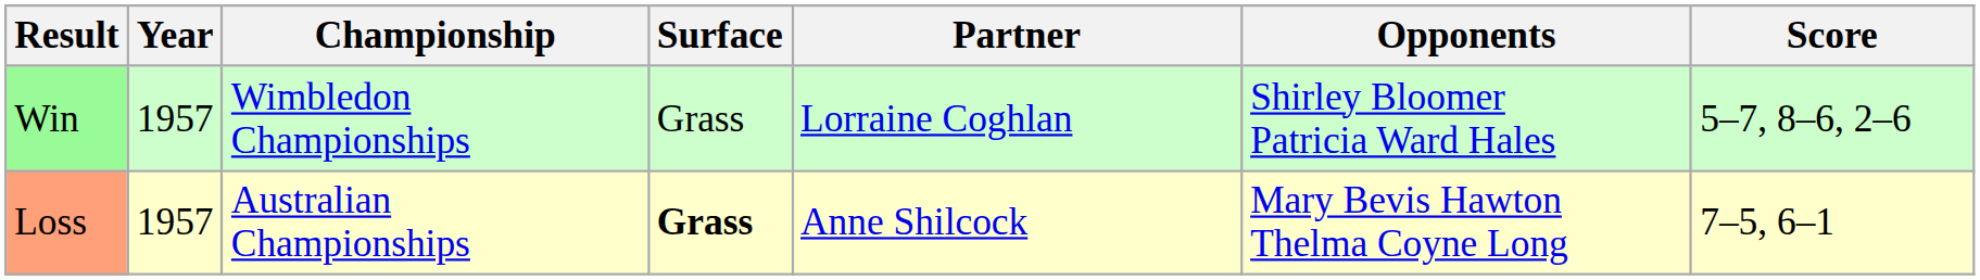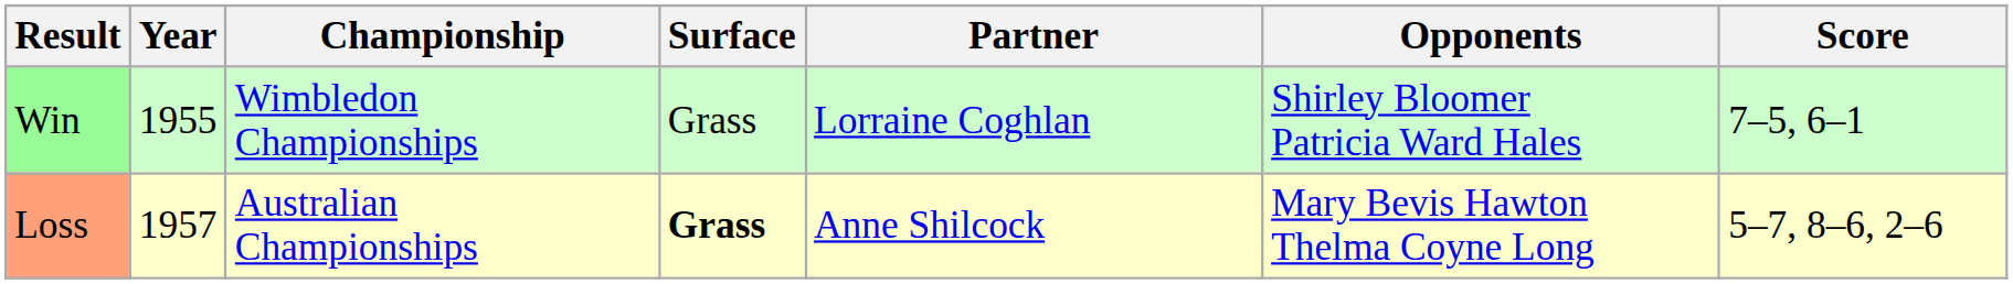 <table class="sortable wikitable">
 <tr>
 <th style="width:40px">Result</th>
 <th style="width:30px">Year</th>
 <th style="width:170px">Championship</th>
 <th style="width:50px">Surface</th>
 <th style="width:180px">Partner</th>
 <th style="width:180px">Opponents</th>
 <th style="width:110px" class="unsortable">Score</th>
 </tr>
 <tr style="background:#cfc;">
 <td style="background:#98fb98;">Win</td>
-<td>1957</td>
+<td>1955</td>
 <td><a href='#'>Wimbledon Championships</a></td>
 <td>Grass</td>
 <td> <a href='#'>Lorraine Coghlan</a></td>
 <td> <a href='#'>Shirley Bloomer</a><br>  <a href='#'>Patricia Ward Hales</a></td>
-<td>5–7, 8–6, 2–6</td>
+<td>7–5, 6–1</td>
 </tr>
 <tr style="background:#ffc;">
 <td style="background:#ffa07a;">Loss</td>
 <td>1957</td>
 <td><a href='#'>Australian Championships</a></td>
 <td><strong>Grass</strong></td>
 <td> <a href='#'>Anne Shilcock</a></td>
 <td> <a href='#'>Mary Bevis Hawton</a> <br> <a href='#'>Thelma Coyne Long</a></td>
-<td>7–5, 6–1</td>
+<td>5–7, 8–6, 2–6</td>
 </tr>
 </table>
